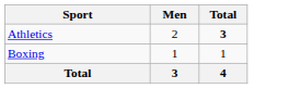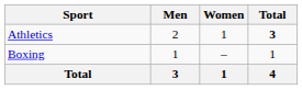 <table class="wikitable sortable" style="text-align:center;">
 <tr>
 <th width=180>Sport</th>
 <th width=55>Men</th>
+<th width=55>Women</th>
 <th width=55>Total</th>
 </tr>
 <tr>
 <td align=left><a href='#'>Athletics</a></td>
 <td>2</td>
+<td>1</td>
 <td><strong>3</strong></td>
 </tr>
 <tr>
 <td align=left><a href='#'>Boxing</a></td>
 <td>1</td>
+<td>–</td>
 <td>1</td>
 </tr>
 <tr>
 <th>Total</th>
 <th>3</th>
+<th>1</th>
 <th>4</th>
 </tr>
 </table>
